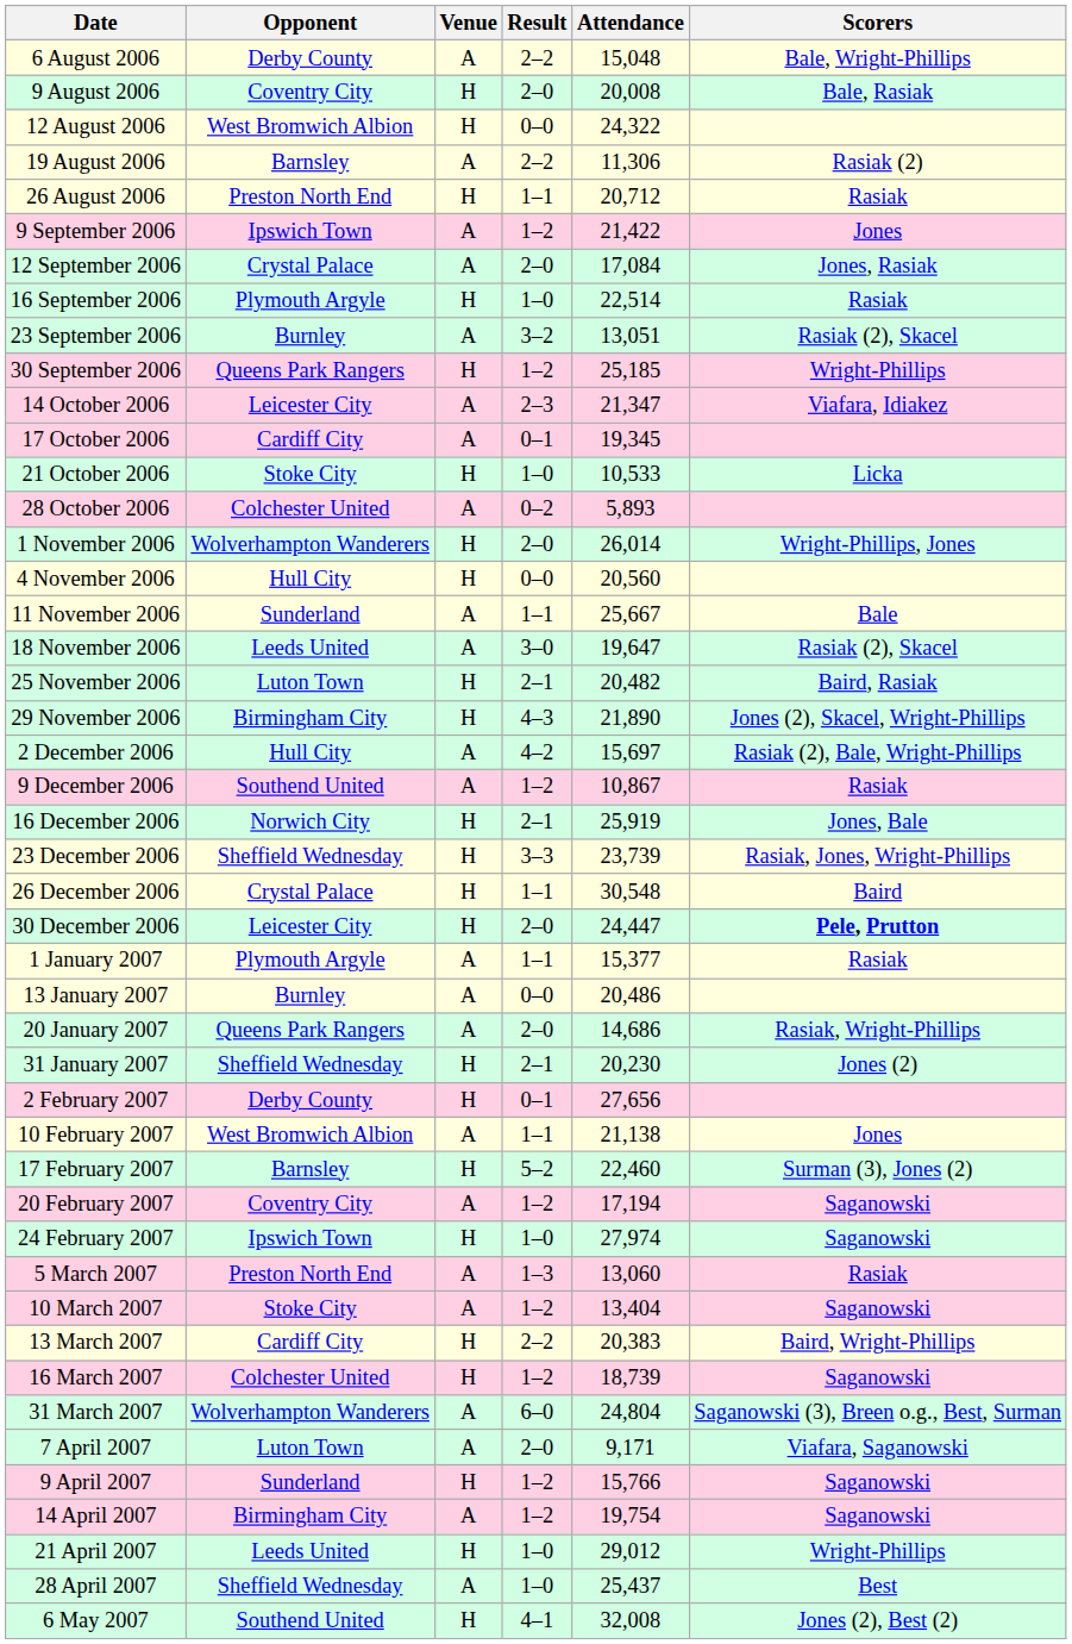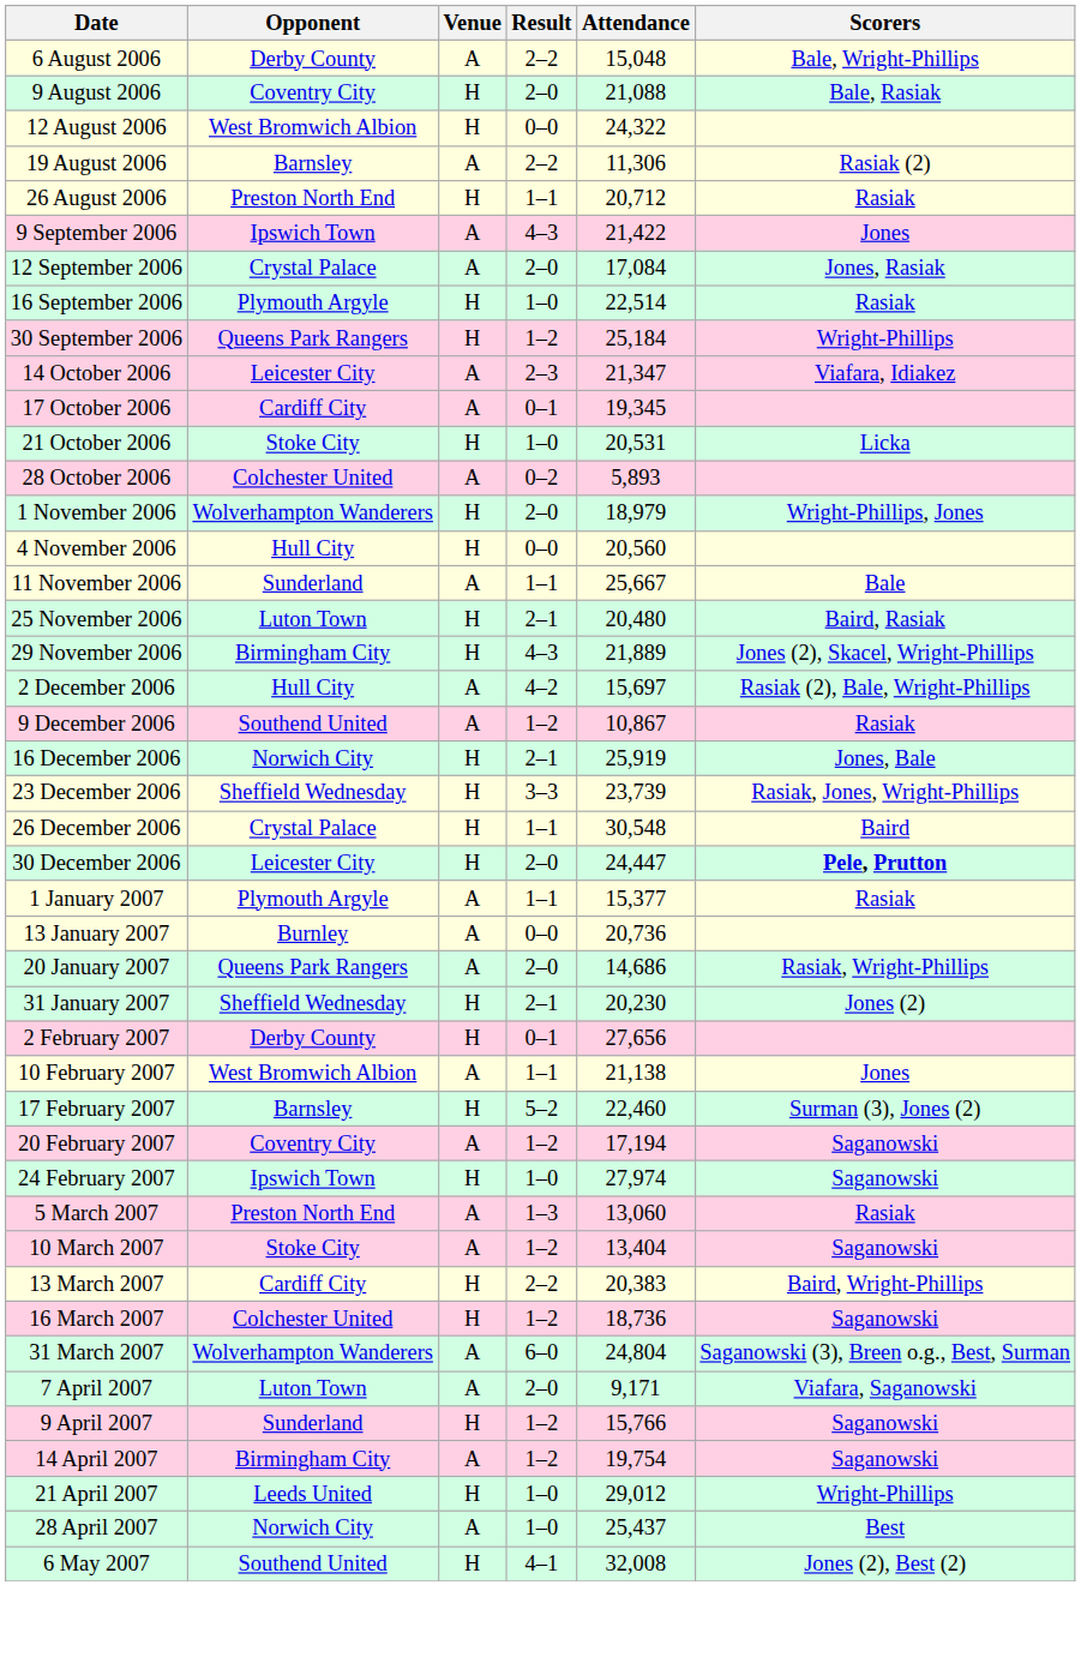 <table class="wikitable sortable" style="font-size:100%; text-align:center">
 <tr>
 <th>Date</th>
 <th>Opponent</th>
 <th>Venue</th>
 <th>Result</th>
 <th>Attendance</th>
 <th>Scorers</th>
 </tr>
 <tr style="background-color: #ffffdd;">
 <td>6 August 2006</td>
 <td><a href='#'>Derby County</a></td>
 <td>A</td>
 <td>2–2</td>
 <td>15,048</td>
 <td><a href='#'>Bale</a>, <a href='#'>Wright-Phillips</a></td>
 </tr>
 <tr style="background-color: #d0ffe3;">
 <td>9 August 2006</td>
 <td><a href='#'>Coventry City</a></td>
 <td>H</td>
 <td>2–0</td>
-<td>20,008</td>
+<td>21,088</td>
 <td><a href='#'>Bale</a>, <a href='#'>Rasiak</a></td>
 </tr>
 <tr style="background-color: #ffffdd;">
 <td>12 August 2006</td>
 <td><a href='#'>West Bromwich Albion</a></td>
 <td>H</td>
 <td>0–0</td>
 <td>24,322</td>
 <td></td>
 </tr>
 <tr style="background-color: #ffffdd;">
 <td>19 August 2006</td>
 <td><a href='#'>Barnsley</a></td>
 <td>A</td>
 <td>2–2</td>
 <td>11,306</td>
 <td><a href='#'>Rasiak</a> (2)</td>
 </tr>
 <tr style="background-color: #ffffdd;">
 <td>26 August 2006</td>
 <td><a href='#'>Preston North End</a></td>
 <td>H</td>
 <td>1–1</td>
 <td>20,712</td>
 <td><a href='#'>Rasiak</a></td>
 </tr>
 <tr style="background-color: #ffd0e3;">
 <td>9 September 2006</td>
 <td><a href='#'>Ipswich Town</a></td>
 <td>A</td>
-<td>1–2</td>
+<td>4–3</td>
 <td>21,422</td>
 <td><a href='#'>Jones</a></td>
 </tr>
 <tr style="background-color: #d0ffe3;">
 <td>12 September 2006</td>
 <td><a href='#'>Crystal Palace</a></td>
 <td>A</td>
 <td>2–0</td>
 <td>17,084</td>
 <td><a href='#'>Jones</a>, <a href='#'>Rasiak</a></td>
 </tr>
 <tr style="background-color: #d0ffe3;">
 <td>16 September 2006</td>
 <td><a href='#'>Plymouth Argyle</a></td>
 <td>H</td>
 <td>1–0</td>
 <td>22,514</td>
 <td><a href='#'>Rasiak</a></td>
 </tr>
-<tr style="background-color: #d0ffe3;">
-<td>23 September 2006</td>
-<td><a href='#'>Burnley</a></td>
-<td>A</td>
-<td>3–2</td>
-<td>13,051</td>
-<td><a href='#'>Rasiak</a> (2), <a href='#'>Skacel</a></td>
-</tr>
 <tr style="background-color: #ffd0e3;">
 <td>30 September 2006</td>
 <td><a href='#'>Queens Park Rangers</a></td>
 <td>H</td>
 <td>1–2</td>
-<td>25,185</td>
+<td>25,184</td>
 <td><a href='#'>Wright-Phillips</a></td>
 </tr>
 <tr style="background-color: #ffd0e3;">
 <td>14 October 2006</td>
 <td><a href='#'>Leicester City</a></td>
 <td>A</td>
 <td>2–3</td>
 <td>21,347</td>
 <td><a href='#'>Viafara</a>, <a href='#'>Idiakez</a></td>
 </tr>
 <tr style="background-color: #ffd0e3;">
 <td>17 October 2006</td>
 <td><a href='#'>Cardiff City</a></td>
 <td>A</td>
 <td>0–1</td>
 <td>19,345</td>
 <td></td>
 </tr>
 <tr style="background-color: #d0ffe3;">
 <td>21 October 2006</td>
 <td><a href='#'>Stoke City</a></td>
 <td>H</td>
 <td>1–0</td>
-<td>10,533</td>
+<td>20,531</td>
 <td><a href='#'>Licka</a></td>
 </tr>
 <tr style="background-color: #ffd0e3;">
 <td>28 October 2006</td>
 <td><a href='#'>Colchester United</a></td>
 <td>A</td>
 <td>0–2</td>
 <td>5,893</td>
 <td></td>
 </tr>
 <tr style="background-color: #d0ffe3;">
 <td>1 November 2006</td>
 <td><a href='#'>Wolverhampton Wanderers</a></td>
 <td>H</td>
 <td>2–0</td>
-<td>26,014</td>
+<td>18,979</td>
 <td><a href='#'>Wright-Phillips</a>, <a href='#'>Jones</a></td>
 </tr>
 <tr style="background-color: #ffffdd;">
 <td>4 November 2006</td>
 <td><a href='#'>Hull City</a></td>
 <td>H</td>
 <td>0–0</td>
 <td>20,560</td>
 <td></td>
 </tr>
 <tr style="background-color: #ffffdd;">
 <td>11 November 2006</td>
 <td><a href='#'>Sunderland</a></td>
 <td>A</td>
 <td>1–1</td>
 <td>25,667</td>
 <td><a href='#'>Bale</a></td>
 </tr>
 <tr style="background-color: #d0ffe3;">
-<td>18 November 2006</td>
-<td><a href='#'>Leeds United</a></td>
-<td>A</td>
-<td>3–0</td>
-<td>19,647</td>
-<td><a href='#'>Rasiak</a> (2), <a href='#'>Skacel</a></td>
-</tr>
-<tr style="background-color: #d0ffe3;">
 <td>25 November 2006</td>
 <td><a href='#'>Luton Town</a></td>
 <td>H</td>
 <td>2–1</td>
-<td>20,482</td>
+<td>20,480</td>
 <td><a href='#'>Baird</a>, <a href='#'>Rasiak</a></td>
 </tr>
 <tr style="background-color: #d0ffe3;">
 <td>29 November 2006</td>
 <td><a href='#'>Birmingham City</a></td>
 <td>H</td>
 <td>4–3</td>
-<td>21,890</td>
+<td>21,889</td>
 <td><a href='#'>Jones</a> (2), <a href='#'>Skacel</a>, <a href='#'>Wright-Phillips</a></td>
 </tr>
 <tr style="background-color: #d0ffe3;">
 <td>2 December 2006</td>
 <td><a href='#'>Hull City</a></td>
 <td>A</td>
 <td>4–2</td>
 <td>15,697</td>
 <td><a href='#'>Rasiak</a> (2), <a href='#'>Bale</a>, <a href='#'>Wright-Phillips</a></td>
 </tr>
 <tr style="background-color: #ffd0e3;">
 <td>9 December 2006</td>
 <td><a href='#'>Southend United</a></td>
 <td>A</td>
 <td>1–2</td>
 <td>10,867</td>
 <td><a href='#'>Rasiak</a></td>
 </tr>
 <tr style="background-color: #d0ffe3;">
 <td>16 December 2006</td>
 <td><a href='#'>Norwich City</a></td>
 <td>H</td>
 <td>2–1</td>
 <td>25,919</td>
 <td><a href='#'>Jones</a>, <a href='#'>Bale</a></td>
 </tr>
 <tr style="background-color: #ffffdd;">
 <td>23 December 2006</td>
 <td><a href='#'>Sheffield Wednesday</a></td>
 <td>H</td>
 <td>3–3</td>
 <td>23,739</td>
 <td><a href='#'>Rasiak</a>, <a href='#'>Jones</a>, <a href='#'>Wright-Phillips</a></td>
 </tr>
 <tr style="background-color: #ffffdd;">
 <td>26 December 2006</td>
 <td><a href='#'>Crystal Palace</a></td>
 <td>H</td>
 <td>1–1</td>
 <td>30,548</td>
 <td><a href='#'>Baird</a></td>
 </tr>
 <tr style="background-color: #d0ffe3;">
 <td>30 December 2006</td>
 <td><a href='#'>Leicester City</a></td>
 <td>H</td>
 <td>2–0</td>
 <td>24,447</td>
 <td><strong><a href='#'>Pele</a>, <a href='#'>Prutton</a></strong></td>
 </tr>
 <tr style="background-color: #ffffdd;">
 <td>1 January 2007</td>
 <td><a href='#'>Plymouth Argyle</a></td>
 <td>A</td>
 <td>1–1</td>
 <td>15,377</td>
 <td><a href='#'>Rasiak</a></td>
 </tr>
 <tr style="background-color: #ffffdd;">
 <td>13 January 2007</td>
 <td><a href='#'>Burnley</a></td>
 <td>A</td>
 <td>0–0</td>
-<td>20,486</td>
+<td>20,736</td>
 <td></td>
 </tr>
 <tr style="background-color: #d0ffe3;">
 <td>20 January 2007</td>
 <td><a href='#'>Queens Park Rangers</a></td>
 <td>A</td>
 <td>2–0</td>
 <td>14,686</td>
 <td><a href='#'>Rasiak</a>, <a href='#'>Wright-Phillips</a></td>
 </tr>
 <tr style="background-color: #d0ffe3;">
 <td>31 January 2007</td>
 <td><a href='#'>Sheffield Wednesday</a></td>
 <td>H</td>
 <td>2–1</td>
 <td>20,230</td>
 <td><a href='#'>Jones</a> (2)</td>
 </tr>
 <tr style="background-color: #ffd0e3;">
 <td>2 February 2007</td>
 <td><a href='#'>Derby County</a></td>
 <td>H</td>
 <td>0–1</td>
 <td>27,656</td>
 <td></td>
 </tr>
 <tr style="background-color: #ffffdd;">
 <td>10 February 2007</td>
 <td><a href='#'>West Bromwich Albion</a></td>
 <td>A</td>
 <td>1–1</td>
 <td>21,138</td>
 <td><a href='#'>Jones</a></td>
 </tr>
 <tr style="background-color: #d0ffe3;">
 <td>17 February 2007</td>
 <td><a href='#'>Barnsley</a></td>
 <td>H</td>
 <td>5–2</td>
 <td>22,460</td>
 <td><a href='#'>Surman</a> (3), <a href='#'>Jones</a> (2)</td>
 </tr>
 <tr style="background-color: #ffd0e3;">
 <td>20 February 2007</td>
 <td><a href='#'>Coventry City</a></td>
 <td>A</td>
 <td>1–2</td>
 <td>17,194</td>
 <td><a href='#'>Saganowski</a></td>
 </tr>
 <tr style="background-color: #d0ffe3;">
 <td>24 February 2007</td>
 <td><a href='#'>Ipswich Town</a></td>
 <td>H</td>
 <td>1–0</td>
 <td>27,974</td>
 <td><a href='#'>Saganowski</a></td>
 </tr>
 <tr style="background-color: #ffd0e3;">
 <td>5 March 2007</td>
 <td><a href='#'>Preston North End</a></td>
 <td>A</td>
 <td>1–3</td>
 <td>13,060</td>
 <td><a href='#'>Rasiak</a></td>
 </tr>
 <tr style="background-color: #ffd0e3;">
 <td>10 March 2007</td>
 <td><a href='#'>Stoke City</a></td>
 <td>A</td>
 <td>1–2</td>
 <td>13,404</td>
 <td><a href='#'>Saganowski</a></td>
 </tr>
 <tr style="background-color: #ffffdd;">
 <td>13 March 2007</td>
 <td><a href='#'>Cardiff City</a></td>
 <td>H</td>
 <td>2–2</td>
 <td>20,383</td>
 <td><a href='#'>Baird</a>, <a href='#'>Wright-Phillips</a></td>
 </tr>
 <tr style="background-color: #ffd0e3;">
 <td>16 March 2007</td>
 <td><a href='#'>Colchester United</a></td>
 <td>H</td>
 <td>1–2</td>
-<td>18,739</td>
+<td>18,736</td>
 <td><a href='#'>Saganowski</a></td>
 </tr>
 <tr style="background-color: #d0ffe3;">
 <td>31 March 2007</td>
 <td><a href='#'>Wolverhampton Wanderers</a></td>
 <td>A</td>
 <td>6–0</td>
 <td>24,804</td>
 <td><a href='#'>Saganowski</a> (3), <a href='#'>Breen</a> o.g., <a href='#'>Best</a>, <a href='#'>Surman</a></td>
 </tr>
 <tr style="background-color: #d0ffe3;">
 <td>7 April 2007</td>
 <td><a href='#'>Luton Town</a></td>
 <td>A</td>
 <td>2–0</td>
 <td>9,171</td>
 <td><a href='#'>Viafara</a>, <a href='#'>Saganowski</a></td>
 </tr>
 <tr style="background-color: #ffd0e3;">
 <td>9 April 2007</td>
 <td><a href='#'>Sunderland</a></td>
 <td>H</td>
 <td>1–2</td>
 <td>15,766</td>
 <td><a href='#'>Saganowski</a></td>
 </tr>
 <tr style="background-color: #ffd0e3;">
 <td>14 April 2007</td>
 <td><a href='#'>Birmingham City</a></td>
 <td>A</td>
 <td>1–2</td>
 <td>19,754</td>
 <td><a href='#'>Saganowski</a></td>
 </tr>
 <tr style="background-color: #d0ffe3;">
 <td>21 April 2007</td>
 <td><a href='#'>Leeds United</a></td>
 <td>H</td>
 <td>1–0</td>
 <td>29,012</td>
 <td><a href='#'>Wright-Phillips</a></td>
 </tr>
 <tr style="background-color: #d0ffe3;">
 <td>28 April 2007</td>
-<td><a href='#'>Sheffield Wednesday</a></td>
+<td><a href='#'>Norwich City</a></td>
 <td>A</td>
 <td>1–0</td>
 <td>25,437</td>
 <td><a href='#'>Best</a></td>
 </tr>
 <tr style="background-color: #d0ffe3;">
 <td>6 May 2007</td>
 <td><a href='#'>Southend United</a></td>
 <td>H</td>
 <td>4–1</td>
 <td>32,008</td>
 <td><a href='#'>Jones</a> (2), <a href='#'>Best</a> (2)</td>
 </tr>
 </table>
